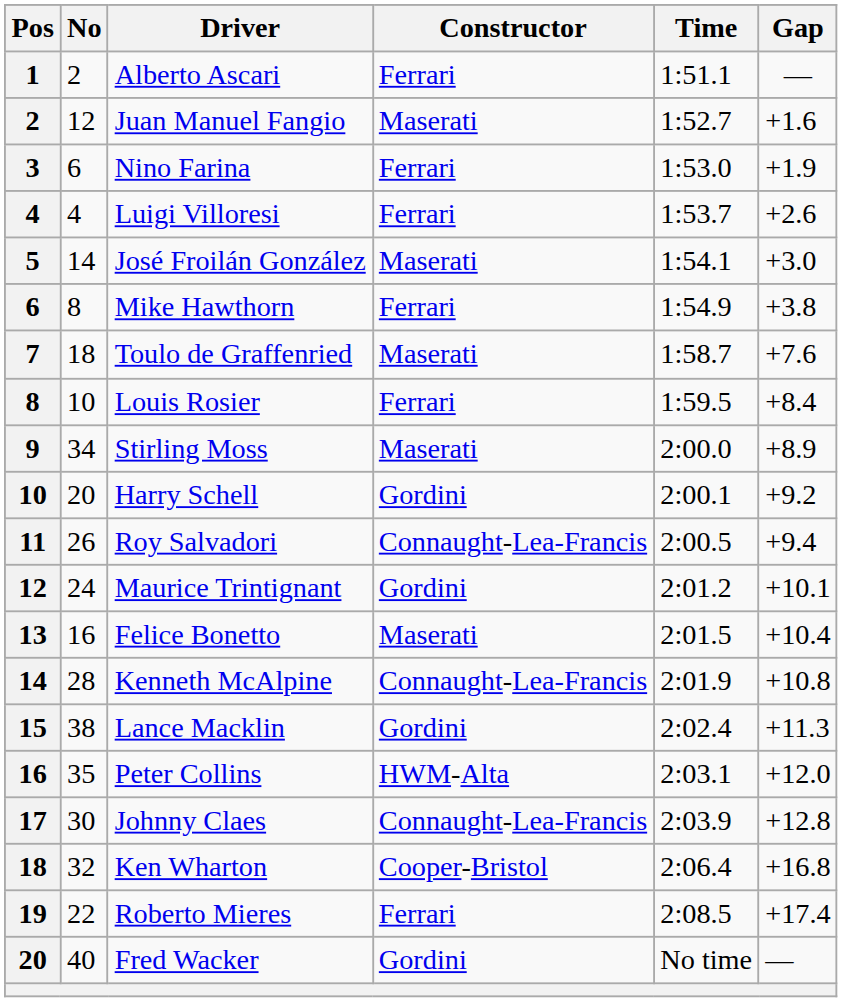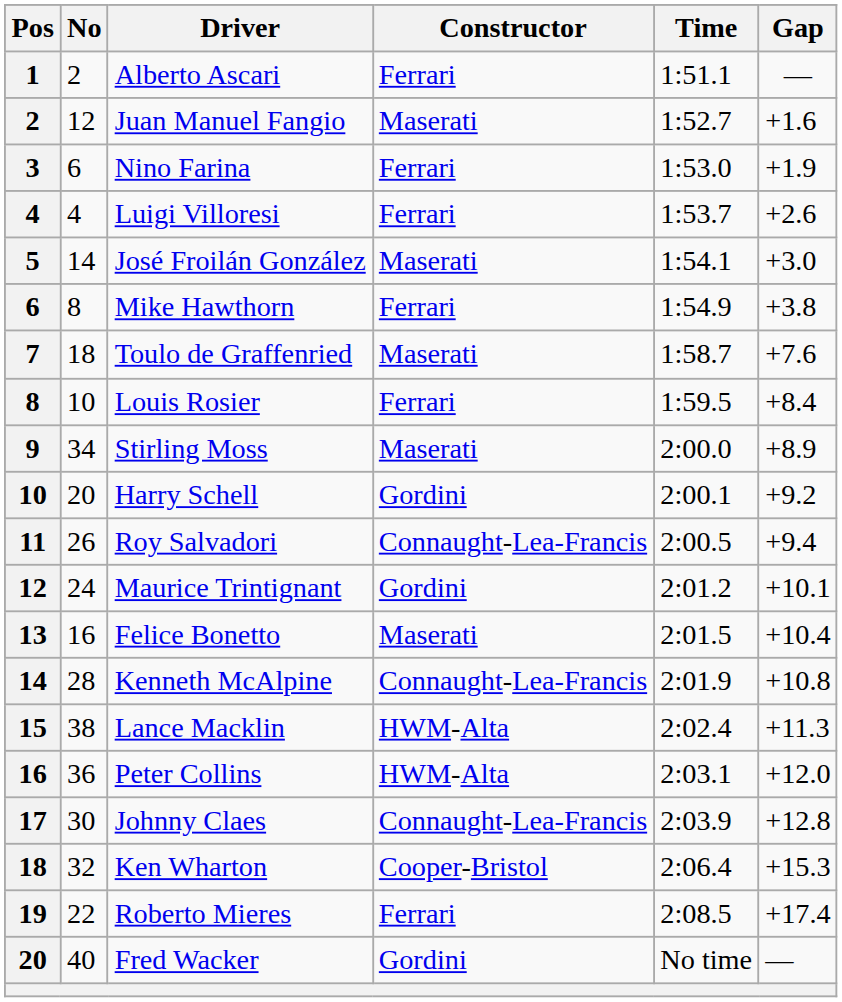 <table class="wikitable sortable" style="font-size: 95%;">
 <tr>
 <th>Pos</th>
 <th>No</th>
 <th>Driver</th>
 <th>Constructor</th>
 <th>Time</th>
 <th>Gap</th>
 </tr>
 <tr>
 <th>1</th>
 <td>2</td>
 <td> <a href='#'>Alberto Ascari</a></td>
 <td><a href='#'>Ferrari</a></td>
 <td>1:51.1</td>
 <td align="center">—</td>
 </tr>
 <tr>
 <th>2</th>
 <td>12</td>
 <td> <a href='#'>Juan Manuel Fangio</a></td>
 <td><a href='#'>Maserati</a></td>
 <td>1:52.7</td>
 <td>+1.6</td>
 </tr>
 <tr>
 <th>3</th>
 <td>6</td>
 <td> <a href='#'>Nino Farina</a></td>
 <td><a href='#'>Ferrari</a></td>
 <td>1:53.0</td>
 <td>+1.9</td>
 </tr>
 <tr>
 <th>4</th>
 <td>4</td>
 <td> <a href='#'>Luigi Villoresi</a></td>
 <td><a href='#'>Ferrari</a></td>
 <td>1:53.7</td>
 <td>+2.6</td>
 </tr>
 <tr>
 <th>5</th>
 <td>14</td>
 <td> <a href='#'>José Froilán González</a></td>
 <td><a href='#'>Maserati</a></td>
 <td>1:54.1</td>
 <td>+3.0</td>
 </tr>
 <tr>
 <th>6</th>
 <td>8</td>
 <td> <a href='#'>Mike Hawthorn</a></td>
 <td><a href='#'>Ferrari</a></td>
 <td>1:54.9</td>
 <td>+3.8</td>
 </tr>
 <tr>
 <th>7</th>
 <td>18</td>
 <td> <a href='#'>Toulo de Graffenried</a></td>
 <td><a href='#'>Maserati</a></td>
 <td>1:58.7</td>
 <td>+7.6</td>
 </tr>
 <tr>
 <th>8</th>
 <td>10</td>
 <td> <a href='#'>Louis Rosier</a></td>
 <td><a href='#'>Ferrari</a></td>
 <td>1:59.5</td>
 <td>+8.4</td>
 </tr>
 <tr>
 <th>9</th>
 <td>34</td>
 <td> <a href='#'>Stirling Moss</a></td>
 <td><a href='#'>Maserati</a></td>
 <td>2:00.0</td>
 <td>+8.9</td>
 </tr>
 <tr>
 <th>10</th>
 <td>20</td>
 <td> <a href='#'>Harry Schell</a></td>
 <td><a href='#'>Gordini</a></td>
 <td>2:00.1</td>
 <td>+9.2</td>
 </tr>
 <tr>
 <th>11</th>
 <td>26</td>
 <td> <a href='#'>Roy Salvadori</a></td>
 <td><a href='#'>Connaught</a>-<a href='#'>Lea-Francis</a></td>
 <td>2:00.5</td>
 <td>+9.4</td>
 </tr>
 <tr>
 <th>12</th>
 <td>24</td>
 <td> <a href='#'>Maurice Trintignant</a></td>
 <td><a href='#'>Gordini</a></td>
 <td>2:01.2</td>
 <td>+10.1</td>
 </tr>
 <tr>
 <th>13</th>
 <td>16</td>
 <td> <a href='#'>Felice Bonetto</a></td>
 <td><a href='#'>Maserati</a></td>
 <td>2:01.5</td>
 <td>+10.4</td>
 </tr>
 <tr>
 <th>14</th>
 <td>28</td>
 <td> <a href='#'>Kenneth McAlpine</a></td>
 <td><a href='#'>Connaught</a>-<a href='#'>Lea-Francis</a></td>
 <td>2:01.9</td>
 <td>+10.8</td>
 </tr>
 <tr>
 <th>15</th>
 <td>38</td>
 <td> <a href='#'>Lance Macklin</a></td>
-<td><a href='#'>Gordini</a></td>
+<td><a href='#'>HWM</a>-<a href='#'>Alta</a></td>
 <td>2:02.4</td>
 <td>+11.3</td>
 </tr>
 <tr>
 <th>16</th>
-<td>35</td>
+<td>36</td>
 <td> <a href='#'>Peter Collins</a></td>
 <td><a href='#'>HWM</a>-<a href='#'>Alta</a></td>
 <td>2:03.1</td>
 <td>+12.0</td>
 </tr>
 <tr>
 <th>17</th>
 <td>30</td>
 <td> <a href='#'>Johnny Claes</a></td>
 <td><a href='#'>Connaught</a>-<a href='#'>Lea-Francis</a></td>
 <td>2:03.9</td>
 <td>+12.8</td>
 </tr>
 <tr>
 <th>18</th>
 <td>32</td>
 <td> <a href='#'>Ken Wharton</a></td>
 <td><a href='#'>Cooper</a>-<a href='#'>Bristol</a></td>
 <td>2:06.4</td>
-<td>+16.8</td>
+<td>+15.3</td>
 </tr>
 <tr>
 <th>19</th>
 <td>22</td>
 <td> <a href='#'>Roberto Mieres</a></td>
 <td><a href='#'>Ferrari</a></td>
 <td>2:08.5</td>
 <td>+17.4</td>
 </tr>
 <tr>
 <th>20</th>
 <td>40</td>
 <td> <a href='#'>Fred Wacker</a></td>
 <td><a href='#'>Gordini</a></td>
 <td>No time</td>
 <td>—</td>
 </tr>
 <tr>
 <th colspan="6"></th>
 </tr>
 </table>
